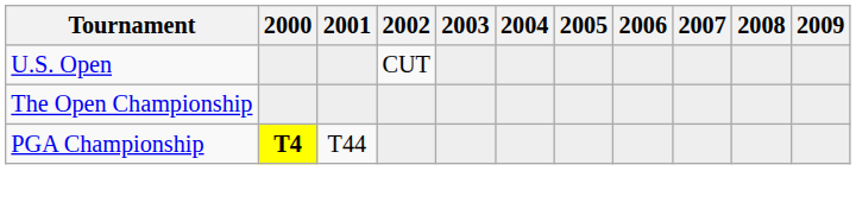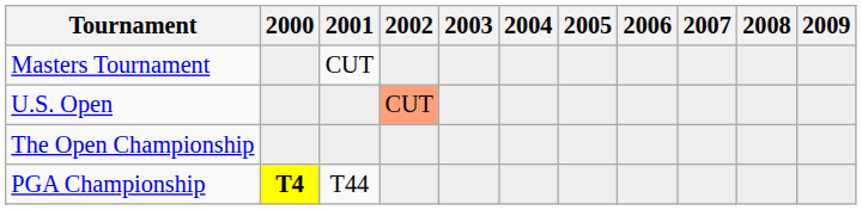 <table class="wikitable" style="font-size:95%;text-align:center;">
 <tr>
 <th>Tournament</th>
 <th>2000</th>
 <th>2001</th>
 <th>2002</th>
 <th>2003</th>
 <th>2004</th>
 <th>2005</th>
 <th>2006</th>
 <th>2007</th>
 <th>2008</th>
 <th>2009</th>
 </tr>
 <tr>
+<td align=left><a href='#'>Masters Tournament</a></td>
+<td style="background:#eeeeee;"></td>
+<td>CUT</td>
+<td style="background:#eeeeee;"></td>
+<td style="background:#eeeeee;"></td>
+<td style="background:#eeeeee;"></td>
+<td style="background:#eeeeee;"></td>
+<td style="background:#eeeeee;"></td>
+<td style="background:#eeeeee;"></td>
+<td style="background:#eeeeee;"></td>
+<td style="background:#eeeeee;"></td>
+</tr>
+<tr>
 <td align=left><a href='#'>U.S. Open</a></td>
 <td style="background:#eeeeee;"></td>
 <td style="background:#eeeeee;"></td>
-<td>CUT</td>
+<td style="background: lightsalmon;">CUT</td>
 <td style="background:#eeeeee;"></td>
 <td style="background:#eeeeee;"></td>
 <td style="background:#eeeeee;"></td>
 <td style="background:#eeeeee;"></td>
 <td style="background:#eeeeee;"></td>
 <td style="background:#eeeeee;"></td>
 <td style="background:#eeeeee;"></td>
 </tr>
 <tr>
 <td align=left><a href='#'>The Open Championship</a></td>
 <td style="background:#eeeeee;"></td>
 <td style="background:#eeeeee;"></td>
 <td style="background:#eeeeee;"></td>
 <td style="background:#eeeeee;"></td>
 <td style="background:#eeeeee;"></td>
 <td style="background:#eeeeee;"></td>
 <td style="background:#eeeeee;"></td>
 <td style="background:#eeeeee;"></td>
 <td style="background:#eeeeee;"></td>
 <td style="background:#eeeeee;"></td>
 </tr>
 <tr>
 <td align=left><a href='#'>PGA Championship</a></td>
 <td style="background:yellow;"><strong>T4</strong></td>
 <td>T44</td>
 <td style="background:#eeeeee;"></td>
 <td style="background:#eeeeee;"></td>
 <td style="background:#eeeeee;"></td>
 <td style="background:#eeeeee;"></td>
 <td style="background:#eeeeee;"></td>
 <td style="background:#eeeeee;"></td>
 <td style="background:#eeeeee;"></td>
 <td style="background:#eeeeee;"></td>
 </tr>
 </table>
